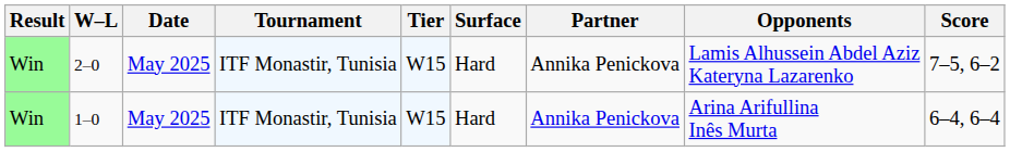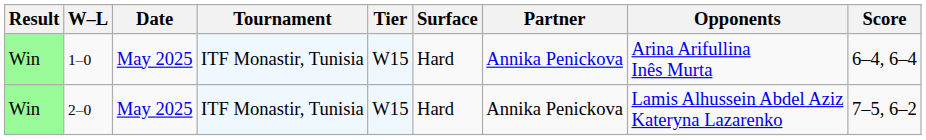 <table class="sortable wikitable">
 <tr>
 <th>Result</th>
 <th class="unsortable">W–L</th>
 <th>Date</th>
 <th>Tournament</th>
 <th>Tier</th>
 <th>Surface</th>
 <th>Partner</th>
 <th>Opponents</th>
 <th class="unsortable">Score</th>
 </tr>
 <tr>
 <td style="background:#98FB98;">Win</td>
+<td><small>1–0</small></td>
+<td><a href='#'>May 2025</a></td>
+<td style="background:#f0f8ff;">ITF Monastir, Tunisia</td>
+<td style="background:#f0f8ff;">W15</td>
+<td>Hard</td>
+<td> <a href='#'>Annika Penickova</a></td>
+<td> <a href='#'>Arina Arifullina</a> <br>  <a href='#'>Inês Murta</a></td>
+<td>6–4, 6–4</td>
+</tr>
+<tr>
+<td style="background:#98FB98;">Win</td>
 <td><small>2–0</small></td>
 <td><a href='#'>May 2025</a></td>
 <td style="background:#f0f8ff;">ITF Monastir, Tunisia</td>
 <td style="background:#f0f8ff;">W15</td>
 <td>Hard</td>
 <td> Annika Penickova</td>
 <td> <a href='#'>Lamis Alhussein Abdel Aziz</a> <br>  <a href='#'>Kateryna Lazarenko</a></td>
 <td>7–5, 6–2</td>
 </tr>
-<tr>
-<td style="background:#98FB98;">Win</td>
-<td><small>1–0</small></td>
-<td><a href='#'>May 2025</a></td>
-<td style="background:#f0f8ff;">ITF Monastir, Tunisia</td>
-<td style="background:#f0f8ff;">W15</td>
-<td>Hard</td>
-<td> <a href='#'>Annika Penickova</a></td>
-<td> <a href='#'>Arina Arifullina</a> <br>  <a href='#'>Inês Murta</a></td>
-<td>6–4, 6–4</td>
-</tr>
 </table>
